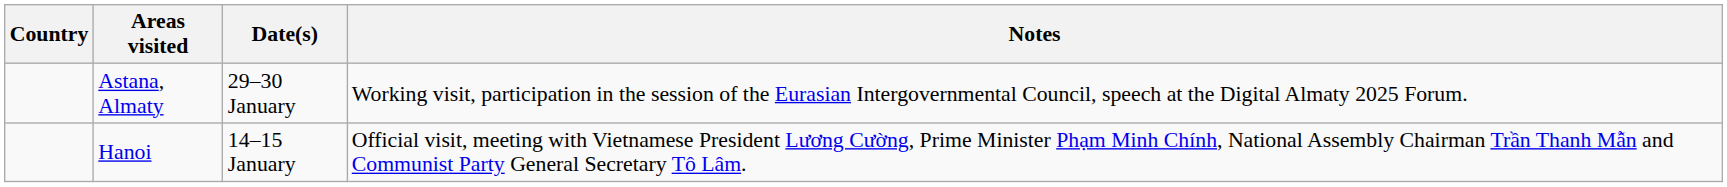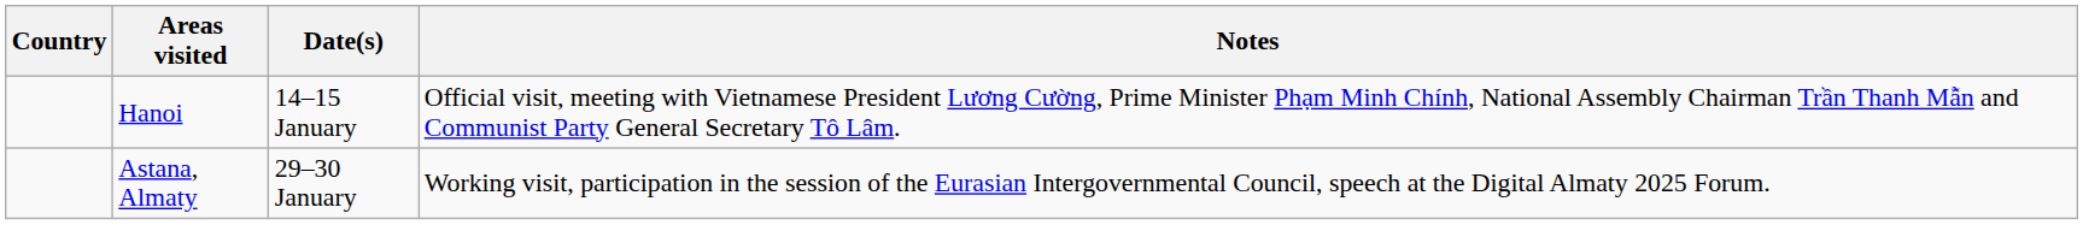 <table class="wikitable" style="margin: 1em auto 1em auto">
 <tr>
 <th scope="col">Country</th>
 <th scope="col">Areas visited</th>
 <th scope="col">Date(s)</th>
 <th scope="col">Notes</th>
 </tr>
 <tr>
 <td></td>
+<td><a href='#'>Hanoi</a></td>
+<td>14–15 January</td>
+<td>Official visit, meeting with Vietnamese President <a href='#'>Lương Cường</a>, Prime Minister <a href='#'>Phạm Minh Chính</a>, National Assembly Chairman <a href='#'>Trần Thanh Mẫn</a> and <a href='#'>Communist Party</a> General Secretary <a href='#'>Tô Lâm</a>.</td>
+</tr>
+<tr>
+<td></td>
 <td><a href='#'>Astana</a>, <a href='#'>Almaty</a></td>
 <td>29–30 January</td>
 <td>Working visit, participation in the session of the <a href='#'>Eurasian</a> Intergovernmental Council, speech at the Digital Almaty 2025 Forum.</td>
 </tr>
-<tr>
-<td></td>
-<td><a href='#'>Hanoi</a></td>
-<td>14–15 January</td>
-<td>Official visit, meeting with Vietnamese President <a href='#'>Lương Cường</a>, Prime Minister <a href='#'>Phạm Minh Chính</a>, National Assembly Chairman <a href='#'>Trần Thanh Mẫn</a> and <a href='#'>Communist Party</a> General Secretary <a href='#'>Tô Lâm</a>.</td>
-</tr>
 </table>
